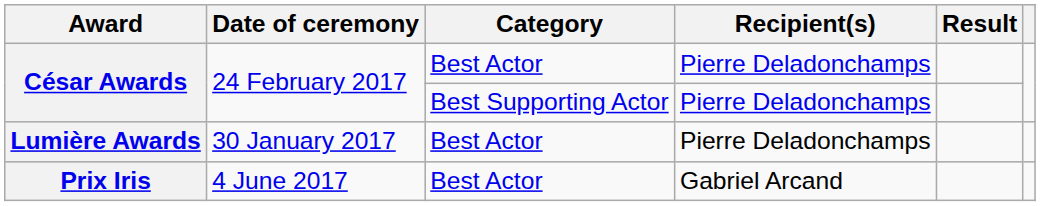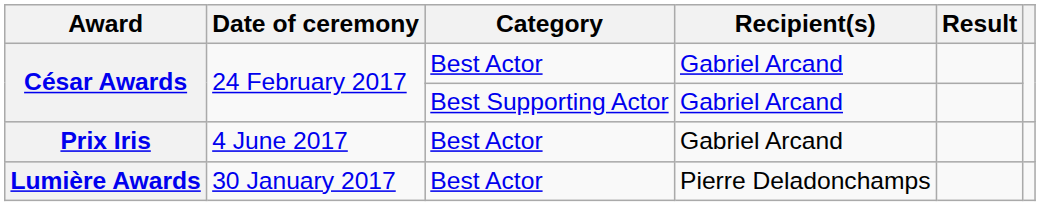 <table class="wikitable plainrowheaders sortable">
 <tr>
 <th scope="col">Award</th>
 <th scope="col">Date of ceremony</th>
 <th scope="col">Category</th>
 <th scope="col">Recipient(s)</th>
 <th scope="col">Result</th>
 <th scope="col" class="unsortable"></th>
 </tr>
 <tr>
 <th scope="row" rowspan=2><a href='#'>César Awards</a></th>
 <td rowspan="2"><a href='#'>24 February 2017</a></td>
 <td><a href='#'>Best Actor</a></td>
-<td><a href='#'>Pierre Deladonchamps</a></td>
+<td><a href='#'>Gabriel Arcand</a></td>
 <td></td>
 <td rowspan=2></td>
 </tr>
 <tr>
 <td><a href='#'>Best Supporting Actor</a></td>
-<td><a href='#'>Pierre Deladonchamps</a></td>
+<td><a href='#'>Gabriel Arcand</a></td>
+<td></td>
+</tr>
+<tr>
+<th scope="row"><a href='#'>Prix Iris</a></th>
+<td><a href='#'>4 June 2017</a></td>
+<td><a href='#'>Best Actor</a></td>
+<td>Gabriel Arcand</td>
+<td></td>
 <td></td>
 </tr>
 <tr>
 <th scope="row"><a href='#'>Lumière Awards</a></th>
 <td><a href='#'>30 January 2017</a></td>
 <td><a href='#'>Best Actor</a></td>
 <td>Pierre Deladonchamps</td>
 <td></td>
 <td></td>
 </tr>
-<tr>
-<th scope="row"><a href='#'>Prix Iris</a></th>
-<td><a href='#'>4 June 2017</a></td>
-<td><a href='#'>Best Actor</a></td>
-<td>Gabriel Arcand</td>
-<td></td>
-<td></td>
-</tr>
 </table>
